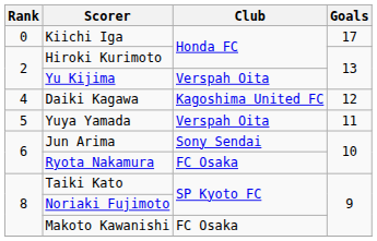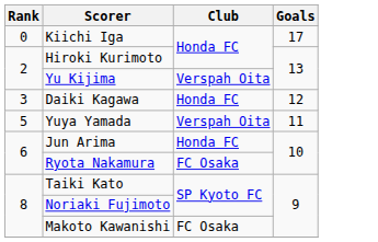 <table class="wikitable">
 <tr>
 <th>Rank</th>
 <th>Scorer</th>
 <th>Club</th>
 <th>Goals</th>
 </tr>
 <tr>
 <td align=center>0</td>
 <td>Kiichi Iga</td>
 <td rowspan=2><a href='#'>Honda FC</a></td>
 <td align=center>17</td>
 </tr>
 <tr>
 <td rowspan=2 align=center>2</td>
 <td>Hiroki Kurimoto</td>
 <td rowspan=2 align=center>13</td>
 </tr>
 <tr>
 <td><a href='#'>Yu Kijima</a></td>
 <td><a href='#'>Verspah Oita</a></td>
 </tr>
 <tr>
-<td align=center>4</td>
+<td align=center>3</td>
 <td>Daiki Kagawa</td>
-<td><a href='#'>Kagoshima United FC</a></td>
+<td><a href='#'>Honda FC</a></td>
 <td align=center>12</td>
 </tr>
 <tr>
 <td align=center>5</td>
 <td>Yuya Yamada</td>
 <td><a href='#'>Verspah Oita</a></td>
 <td align=center>11</td>
 </tr>
 <tr>
 <td rowspan=2 align=center>6</td>
 <td>Jun Arima</td>
-<td><a href='#'>Sony Sendai</a></td>
+<td><a href='#'>Honda FC</a></td>
 <td rowspan=2 align=center>10</td>
 </tr>
 <tr>
 <td><a href='#'>Ryota Nakamura</a></td>
 <td><a href='#'>FC Osaka</a></td>
 </tr>
 <tr>
 <td rowspan=3 align=center>8</td>
 <td>Taiki Kato</td>
 <td rowspan=2><a href='#'>SP Kyoto FC</a></td>
 <td rowspan=3 align=center>9</td>
 </tr>
 <tr>
 <td><a href='#'>Noriaki Fujimoto</a></td>
 </tr>
 <tr>
 <td>Makoto Kawanishi</td>
 <td>FC Osaka</td>
 </tr>
 <tr>
 </tr>
 </table>
